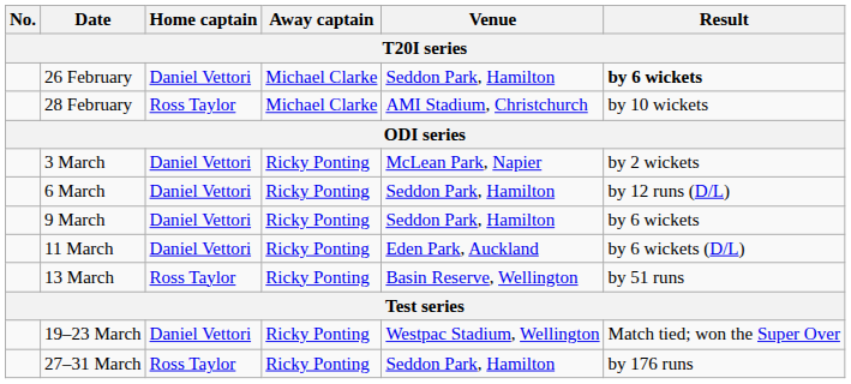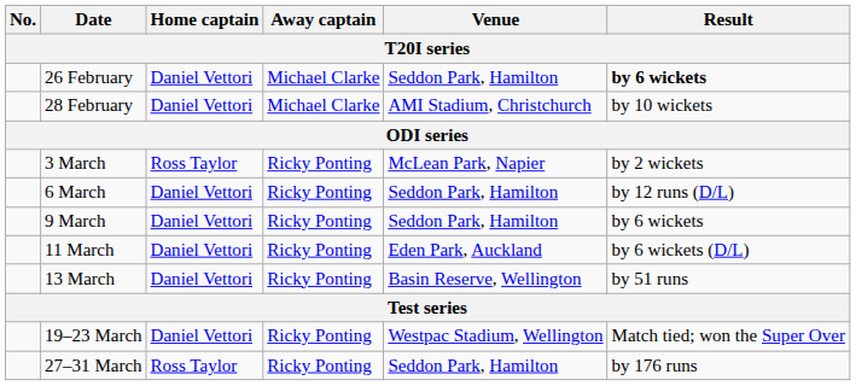 <table class="wikitable">
 <tr>
 <th>No.</th>
 <th>Date</th>
 <th>Home captain</th>
 <th>Away captain</th>
 <th>Venue</th>
 <th>Result</th>
 </tr>
 <tr>
 <th colspan="9">T20I series</th>
 </tr>
 <tr>
 <td></td>
 <td>26 February</td>
 <td><a href='#'>Daniel Vettori</a></td>
 <td><a href='#'>Michael Clarke</a></td>
 <td><a href='#'>Seddon Park</a>, <a href='#'>Hamilton</a></td>
 <td><strong> by 6 wickets</strong></td>
 </tr>
 <tr>
 <td></td>
 <td>28 February</td>
-<td><a href='#'>Ross Taylor</a></td>
+<td><a href='#'>Daniel Vettori</a></td>
 <td><a href='#'>Michael Clarke</a></td>
 <td><a href='#'>AMI Stadium</a>, <a href='#'>Christchurch</a></td>
 <td> by 10 wickets</td>
 </tr>
 <tr>
 <th colspan="9">ODI series</th>
 </tr>
 <tr>
 <td></td>
 <td>3 March</td>
-<td><a href='#'>Daniel Vettori</a></td>
+<td><a href='#'>Ross Taylor</a></td>
 <td><a href='#'>Ricky Ponting</a></td>
 <td><a href='#'>McLean Park</a>, <a href='#'>Napier</a></td>
 <td> by 2 wickets</td>
 </tr>
 <tr>
 <td></td>
 <td>6 March</td>
 <td><a href='#'>Daniel Vettori</a></td>
 <td><a href='#'>Ricky Ponting</a></td>
 <td><a href='#'>Seddon Park</a>, <a href='#'>Hamilton</a></td>
 <td> by 12 runs (<a href='#'>D/L</a>)</td>
 </tr>
 <tr>
 <td></td>
 <td>9 March</td>
 <td><a href='#'>Daniel Vettori</a></td>
 <td><a href='#'>Ricky Ponting</a></td>
 <td><a href='#'>Seddon Park</a>, <a href='#'>Hamilton</a></td>
 <td> by 6 wickets</td>
 </tr>
 <tr>
 <td></td>
 <td>11 March</td>
 <td><a href='#'>Daniel Vettori</a></td>
 <td><a href='#'>Ricky Ponting</a></td>
 <td><a href='#'>Eden Park</a>, <a href='#'>Auckland</a></td>
 <td> by 6 wickets (<a href='#'>D/L</a>)</td>
 </tr>
 <tr>
 <td></td>
 <td>13 March</td>
-<td><a href='#'>Ross Taylor</a></td>
+<td><a href='#'>Daniel Vettori</a></td>
 <td><a href='#'>Ricky Ponting</a></td>
 <td><a href='#'>Basin Reserve</a>, <a href='#'>Wellington</a></td>
 <td> by 51 runs</td>
 </tr>
 <tr>
 <th colspan="9">Test series</th>
 </tr>
 <tr>
 <td></td>
 <td>19–23 March</td>
 <td><a href='#'>Daniel Vettori</a></td>
 <td><a href='#'>Ricky Ponting</a></td>
 <td><a href='#'>Westpac Stadium</a>, <a href='#'>Wellington</a></td>
 <td>Match tied;  won the <a href='#'>Super Over</a></td>
 </tr>
 <tr>
 <td></td>
 <td>27–31 March</td>
 <td><a href='#'>Ross Taylor</a></td>
 <td><a href='#'>Ricky Ponting</a></td>
 <td><a href='#'>Seddon Park</a>, <a href='#'>Hamilton</a></td>
 <td> by 176 runs</td>
 </tr>
 </table>
